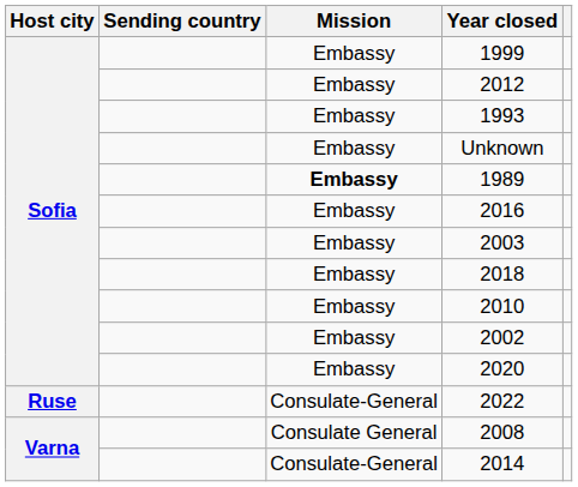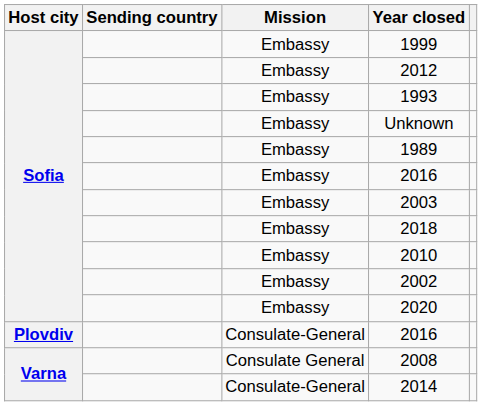 <table class="wikitable plainrowheaders">
 <tr>
 <th scope="col">Host city</th>
 <th scope="col">Sending country</th>
 <th scope="col">Mission</th>
 <th scope="col">Year closed</th>
 <th scope="col"></th>
 </tr>
 <tr>
 <th rowspan="11"><a href='#'>Sofia</a></th>
 <td></td>
 <td style="text-align:center;">Embassy</td>
 <td style="text-align:center;">1999</td>
 <td style="text-align:center;"></td>
 </tr>
 <tr>
 <td></td>
 <td style="text-align:center;">Embassy</td>
 <td style="text-align:center;">2012</td>
 <td style="text-align:center;"></td>
 </tr>
 <tr>
 <td></td>
 <td style="text-align:center;">Embassy</td>
 <td style="text-align:center;">1993</td>
 <td style="text-align:center;"></td>
 </tr>
 <tr>
 <td></td>
 <td style="text-align:center;">Embassy</td>
 <td style="text-align:center;">Unknown</td>
 <td style="text-align:center;"></td>
 </tr>
 <tr>
 <td></td>
-<td style="text-align:center;"><strong>Embassy</strong></td>
+<td style="text-align:center;">Embassy</td>
 <td style="text-align:center;">1989</td>
 <td style="text-align:center;"></td>
 </tr>
 <tr>
 <td></td>
 <td style="text-align:center;">Embassy</td>
 <td style="text-align:center;">2016</td>
 <td style="text-align:center;"></td>
 </tr>
 <tr>
 <td></td>
 <td style="text-align:center;">Embassy</td>
 <td style="text-align:center;">2003</td>
 <td style="text-align:center;"></td>
 </tr>
 <tr>
 <td></td>
 <td style="text-align:center;">Embassy</td>
 <td style="text-align:center;">2018</td>
 <td style="text-align:center;"></td>
 </tr>
 <tr>
 <td></td>
 <td style="text-align:center;">Embassy</td>
 <td style="text-align:center;">2010</td>
 <td style="text-align:center;"></td>
 </tr>
 <tr>
 <td></td>
 <td style="text-align:center;">Embassy</td>
 <td style="text-align:center;">2002</td>
 <td style="text-align:center;"></td>
 </tr>
 <tr>
 <td></td>
 <td style="text-align:center;">Embassy</td>
 <td style="text-align:center;">2020</td>
 <td style="text-align:center;"></td>
 </tr>
 <tr>
-<th><a href='#'>Ruse</a></th>
+<th><a href='#'>Plovdiv</a></th>
 <td></td>
 <td style="text-align:center;">Consulate-General</td>
-<td style="text-align:center;">2022</td>
+<td style="text-align:center;">2016</td>
 <td style="text-align:center;"></td>
 </tr>
 <tr>
 <th rowspan="2"><a href='#'>Varna</a></th>
 <td></td>
 <td style="text-align:center;">Consulate General</td>
 <td style="text-align:center;">2008</td>
 <td style="text-align:center;"></td>
 </tr>
 <tr>
 <td></td>
 <td style="text-align:center;">Consulate-General</td>
 <td style="text-align:center;">2014</td>
 <td style="text-align:center;"></td>
 </tr>
 </table>
